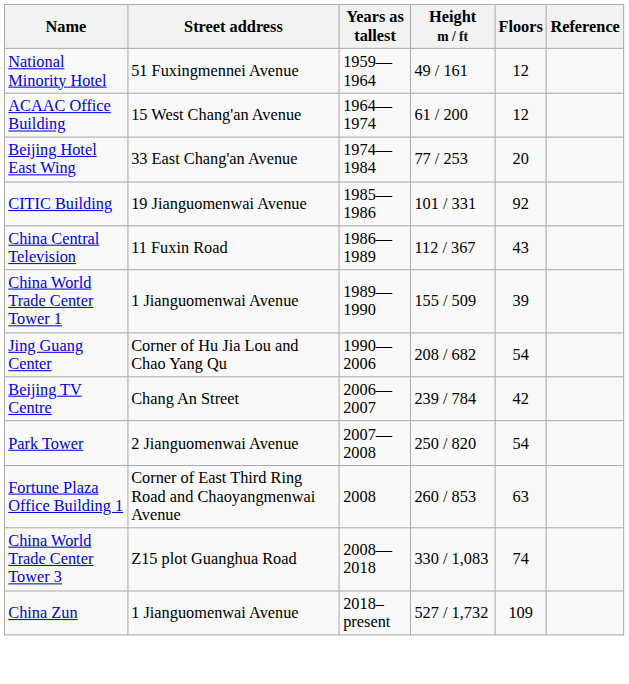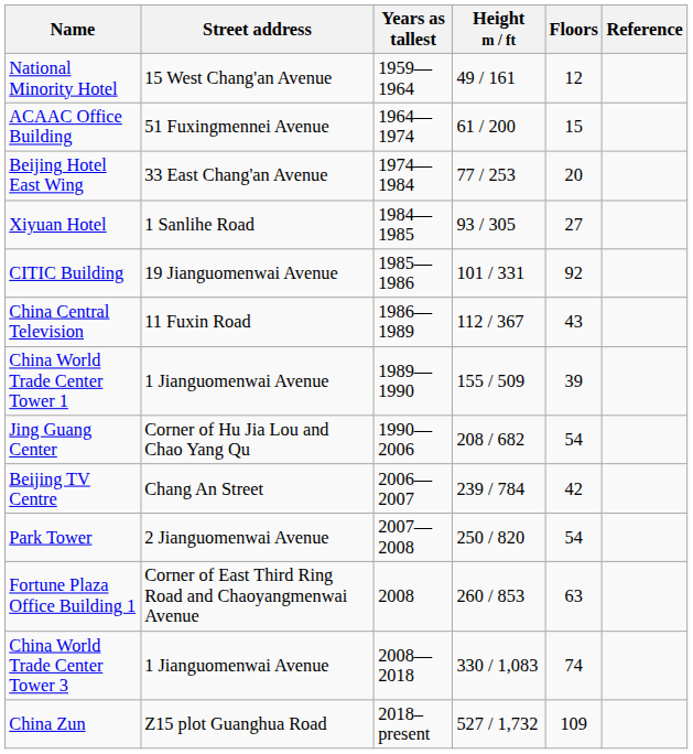 <table class="wikitable sortable">
 <tr>
 <th>Name</th>
 <th>Street address</th>
 <th>Years as tallest</th>
 <th width="75px">Height<br><small>m / ft</small></th>
 <th>Floors</th>
 <th class="unsortable">Reference</th>
 </tr>
 <tr>
 <td><a href='#'>National Minority Hotel</a></td>
-<td>51 Fuxingmennei Avenue</td>
+<td>15 West Chang'an Avenue</td>
 <td>1959—1964</td>
 <td>49 / 161</td>
 <td align="center">12</td>
 <td></td>
 </tr>
 <tr>
 <td><a href='#'>ACAAC Office Building</a></td>
-<td>15 West Chang'an Avenue</td>
+<td>51 Fuxingmennei Avenue</td>
 <td>1964—1974</td>
 <td>61 / 200</td>
-<td align="center">12</td>
+<td align="center">15</td>
 <td></td>
 </tr>
 <tr>
 <td><a href='#'>Beijing Hotel East Wing</a></td>
 <td>33 East Chang'an Avenue</td>
 <td>1974—1984</td>
 <td>77 / 253</td>
 <td align="center">20</td>
+<td></td>
+</tr>
+<tr>
+<td><a href='#'>Xiyuan Hotel</a></td>
+<td>1 Sanlihe Road</td>
+<td>1984—1985</td>
+<td>93 / 305</td>
+<td align="center">27</td>
 <td></td>
 </tr>
 <tr>
 <td><a href='#'>CITIC Building</a></td>
 <td>19 Jianguomenwai Avenue</td>
 <td>1985—1986</td>
 <td>101 / 331</td>
 <td align="center">92</td>
 <td></td>
 </tr>
 <tr>
 <td><a href='#'>China Central Television</a></td>
 <td>11 Fuxin Road</td>
 <td>1986—1989</td>
 <td>112 / 367</td>
 <td align="center">43</td>
 <td></td>
 </tr>
 <tr>
 <td><a href='#'>China World Trade Center Tower 1</a></td>
 <td>1 Jianguomenwai Avenue</td>
 <td>1989—1990</td>
 <td>155 / 509</td>
 <td align="center">39</td>
 <td></td>
 </tr>
 <tr>
 <td><a href='#'>Jing Guang Center</a></td>
 <td>Corner of Hu Jia Lou and Chao Yang Qu</td>
 <td>1990—2006</td>
 <td>208 / 682</td>
 <td align="center">54</td>
 <td></td>
 </tr>
 <tr>
 <td><a href='#'>Beijing TV Centre</a></td>
 <td>Chang An Street</td>
 <td>2006—2007</td>
 <td>239 / 784</td>
 <td align="center">42</td>
 <td></td>
 </tr>
 <tr>
 <td><a href='#'>Park Tower</a></td>
 <td>2 Jianguomenwai Avenue</td>
 <td>2007—2008</td>
 <td>250 / 820</td>
 <td align="center">54</td>
 <td></td>
 </tr>
 <tr>
 <td><a href='#'>Fortune Plaza Office Building 1</a></td>
 <td>Corner of East Third Ring Road and Chaoyangmenwai Avenue</td>
 <td>2008</td>
 <td>260 / 853</td>
 <td align="center">63</td>
 <td></td>
 </tr>
 <tr>
 <td><a href='#'>China World Trade Center Tower 3</a></td>
-<td>Z15 plot Guanghua Road</td>
+<td>1 Jianguomenwai Avenue</td>
 <td>2008—2018</td>
 <td>330 / 1,083</td>
 <td align="center">74</td>
 <td></td>
 </tr>
 <tr>
 <td><a href='#'>China Zun</a></td>
-<td>1 Jianguomenwai Avenue</td>
+<td>Z15 plot Guanghua Road</td>
 <td>2018–present</td>
 <td>527 / 1,732</td>
 <td align="center">109</td>
 <td></td>
 </tr>
 </table>
